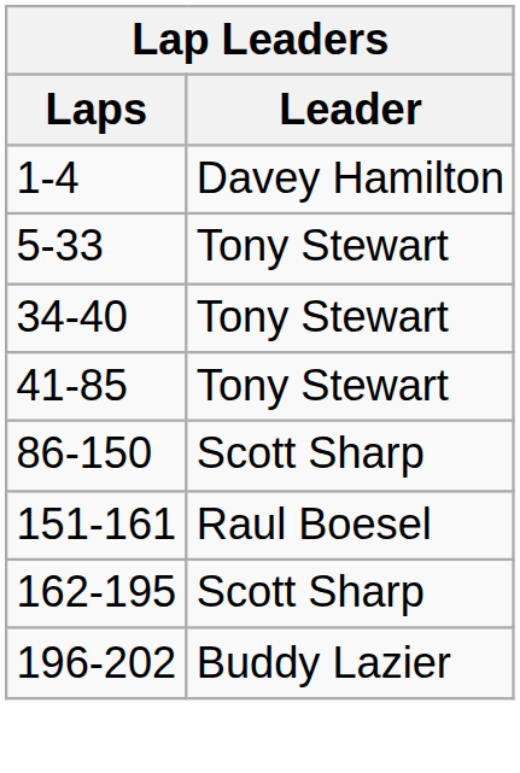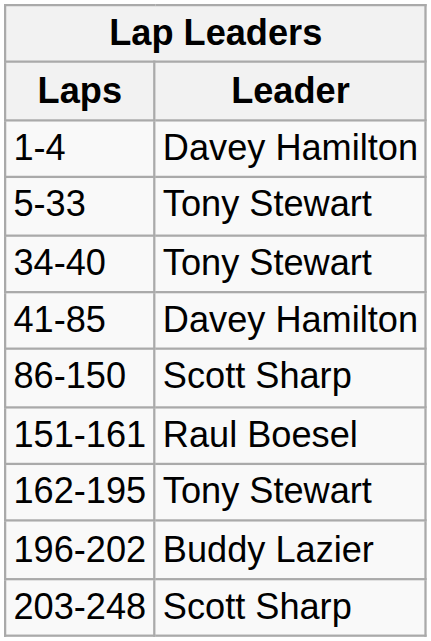 <table class="wikitable">
 <tr>
 <th colspan=2>Lap Leaders</th>
 </tr>
 <tr>
 <th>Laps</th>
 <th>Leader</th>
 </tr>
 <tr>
 <td>1-4</td>
 <td>Davey Hamilton</td>
 </tr>
 <tr>
 <td>5-33</td>
 <td>Tony Stewart</td>
 </tr>
 <tr>
 <td>34-40</td>
 <td>Tony Stewart</td>
 </tr>
 <tr>
 <td>41-85</td>
-<td>Tony Stewart</td>
+<td>Davey Hamilton</td>
 </tr>
 <tr>
 <td>86-150</td>
 <td>Scott Sharp</td>
 </tr>
 <tr>
 <td>151-161</td>
 <td>Raul Boesel</td>
 </tr>
 <tr>
 <td>162-195</td>
-<td>Scott Sharp</td>
+<td>Tony Stewart</td>
 </tr>
 <tr>
 <td>196-202</td>
 <td>Buddy Lazier</td>
 </tr>
+<tr>
+<td>203-248</td>
+<td>Scott Sharp</td>
+</tr>
 </table>
